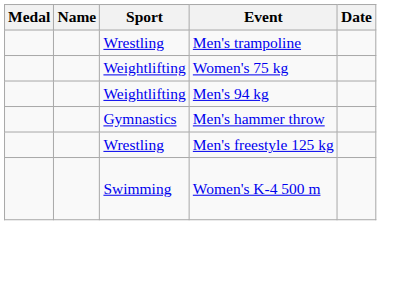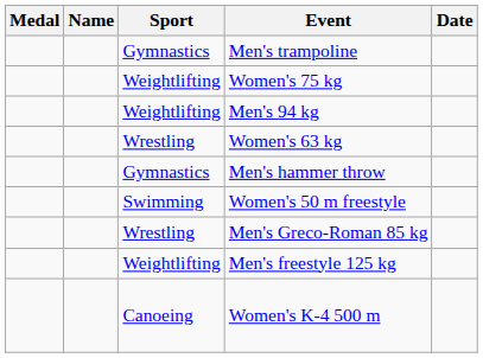 <table class="wikitable sortable"  style="font-size:95%">
 <tr>
 <th>Medal</th>
 <th>Name</th>
 <th>Sport</th>
 <th>Event</th>
 <th>Date</th>
 </tr>
 <tr>
 <td></td>
 <td></td>
-<td><a href='#'>Wrestling</a></td>
+<td><a href='#'>Gymnastics</a></td>
 <td><a href='#'>Men's trampoline</a></td>
 <td></td>
 </tr>
 <tr>
 <td></td>
 <td></td>
 <td><a href='#'>Weightlifting</a></td>
 <td><a href='#'>Women's 75 kg</a></td>
 <td></td>
 </tr>
 <tr>
 <td></td>
 <td></td>
 <td><a href='#'>Weightlifting</a></td>
 <td><a href='#'>Men's 94 kg</a></td>
 <td></td>
 </tr>
 <tr>
 <td></td>
 <td></td>
+<td><a href='#'>Wrestling</a></td>
+<td><a href='#'>Women's 63 kg</a></td>
+<td></td>
+</tr>
+<tr>
+<td></td>
+<td></td>
 <td><a href='#'>Gymnastics</a></td>
 <td><a href='#'>Men's hammer throw</a></td>
 <td></td>
 </tr>
 <tr>
 <td></td>
 <td></td>
+<td><a href='#'>Swimming</a></td>
+<td><a href='#'>Women's 50 m freestyle</a></td>
+<td></td>
+</tr>
+<tr>
+<td></td>
+<td></td>
 <td><a href='#'>Wrestling</a></td>
+<td><a href='#'>Men's Greco-Roman 85 kg</a></td>
+<td></td>
+</tr>
+<tr>
+<td></td>
+<td></td>
+<td><a href='#'>Weightlifting</a></td>
 <td><a href='#'>Men's freestyle 125 kg</a></td>
 <td></td>
 </tr>
 <tr>
 <td></td>
 <td><br><br><br></td>
-<td><a href='#'>Swimming</a></td>
+<td><a href='#'>Canoeing</a></td>
 <td><a href='#'>Women's K-4 500 m</a></td>
 <td></td>
 </tr>
 </table>
